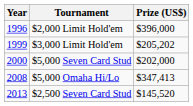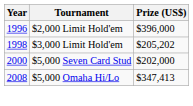 <table class="wikitable">
 <tr>
 <th>Year</th>
 <th>Tournament</th>
 <th>Prize (US$)</th>
 </tr>
 <tr>
 <td><a href='#'>1996</a></td>
 <td>$2,000 Limit Hold'em</td>
 <td>$396,000</td>
 </tr>
 <tr>
-<td><a href='#'>1999</a></td>
+<td><a href='#'>1998</a></td>
 <td>$3,000 Limit Hold'em</td>
 <td>$205,202</td>
 </tr>
 <tr>
 <td><a href='#'>2000</a></td>
 <td>$5,000 <a href='#'>Seven Card Stud</a></td>
 <td>$202,000</td>
 </tr>
 <tr>
 <td><a href='#'>2008</a></td>
 <td>$5,000 <a href='#'>Omaha Hi/Lo</a></td>
 <td>$347,413</td>
 </tr>
-<tr>
-<td><a href='#'>2013</a></td>
-<td>$2,500 <a href='#'>Seven Card Stud</a></td>
-<td>$145,520</td>
-</tr>
 </table>
